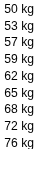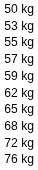 <table>
 <tr>
 <td rowspan=2>50 kg<br></td>
 <td rowspan=2></td>
 <td rowspan=2></td>
 <td></td>
 </tr>
 <tr>
 <td></td>
 </tr>
 <tr>
 <td rowspan=2>53 kg<br></td>
 <td rowspan=2></td>
 <td rowspan=2></td>
 <td></td>
 </tr>
 <tr>
+<td></td>
+</tr>
+<tr>
+<td>55 kg<br></td>
+<td></td>
+<td></td>
 <td></td>
 </tr>
 <tr>
 <td rowspan=2>57 kg<br></td>
 <td rowspan=2></td>
 <td rowspan=2></td>
 <td></td>
 </tr>
 <tr>
 <td></td>
 </tr>
 <tr>
 <td>59 kg<br></td>
 <td></td>
 <td></td>
 <td></td>
 </tr>
 <tr>
 <td rowspan=2>62 kg<br></td>
 <td rowspan=2></td>
 <td rowspan=2></td>
 <td></td>
 </tr>
 <tr>
 <td></td>
 </tr>
 <tr>
 <td rowspan=2>65 kg<br></td>
 <td rowspan=2></td>
 <td rowspan=2></td>
 <td></td>
 </tr>
 <tr>
 <td></td>
 </tr>
 <tr>
 <td rowspan=2>68 kg<br></td>
 <td rowspan=2></td>
 <td rowspan=2></td>
 <td></td>
 </tr>
 <tr>
 <td></td>
 </tr>
 <tr>
 <td rowspan=2>72 kg<br></td>
 <td rowspan=2></td>
 <td rowspan=2></td>
 <td></td>
 </tr>
 <tr>
 <td></td>
 </tr>
 <tr>
 <td>76 kg<br></td>
 <td></td>
 <td></td>
 <td></td>
 </tr>
 </table>
